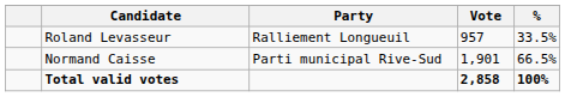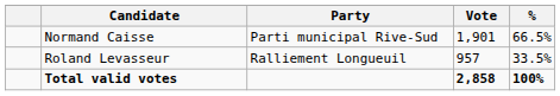 <table class="wikitable">
 <tr>
 </tr>
 <tr>
 <th bgcolor="#DDDDFF" width="30px"></th>
 <th bgcolor="#DDDDFF" width="200px">Candidate</th>
 <th bgcolor="#DDDDFF" width="200px">Party</th>
 <th bgcolor="#DDDDFF" width="50px">Vote</th>
 <th bgcolor="#DDDDFF" width="30px">%</th>
 </tr>
 <tr>
 <td> </td>
+<td>Normand Caisse</td>
+<td>Parti municipal Rive-Sud</td>
+<td>1,901</td>
+<td>66.5%</td>
+</tr>
+<tr>
+<td> </td>
 <td>Roland Levasseur</td>
 <td>Ralliement Longueuil</td>
 <td>957</td>
 <td>33.5%</td>
-</tr>
-<tr>
-<td> </td>
-<td>Normand Caisse</td>
-<td>Parti municipal Rive-Sud</td>
-<td>1,901</td>
-<td>66.5%</td>
 </tr>
 <tr>
 <td> </td>
 <td><strong>Total valid votes</strong></td>
 <td></td>
 <td><strong>2,858</strong></td>
 <td><strong>100%</strong></td>
 </tr>
 </table>
